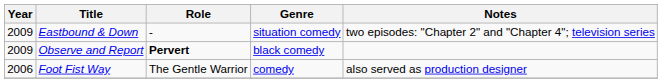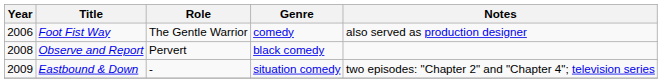 <table class="wikitable" style="font-size: 90%;">
 <tr>
 <th>Year</th>
 <th>Title</th>
 <th>Role</th>
 <th>Genre</th>
 <th>Notes</th>
 </tr>
 <tr>
+<td>2006</td>
+<td><em><a href='#'>Foot Fist Way</a></em></td>
+<td>The Gentle Warrior</td>
+<td><a href='#'>comedy</a></td>
+<td>also served as <a href='#'>production designer</a></td>
+</tr>
+<tr>
+<td>2008</td>
+<td><em><a href='#'>Observe and Report</a></em></td>
+<td>Pervert</td>
+<td><a href='#'>black comedy</a></td>
+<td></td>
+</tr>
+<tr>
 <td>2009</td>
 <td><em><a href='#'>Eastbound & Down</a></em></td>
 <td>-</td>
 <td><a href='#'>situation comedy</a></td>
 <td>two episodes: "Chapter 2" and "Chapter 4"; <a href='#'>television series</a></td>
 </tr>
 <tr>
-<td>2009</td>
-<td><em><a href='#'>Observe and Report</a></em></td>
-<td><strong>Pervert</strong></td>
-<td><a href='#'>black comedy</a></td>
-<td></td>
-</tr>
-<tr>
-<td>2006</td>
-<td><em><a href='#'>Foot Fist Way</a></em></td>
-<td>The Gentle Warrior</td>
-<td><a href='#'>comedy</a></td>
-<td>also served as <a href='#'>production designer</a></td>
-</tr>
-<tr>
 </tr>
 </table>
